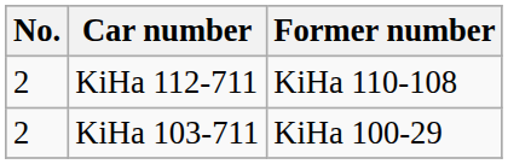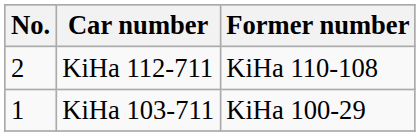 <table class="wikitable">
 <tr>
 <th>No.</th>
 <th>Car number</th>
 <th>Former number</th>
 </tr>
 <tr>
 <td>2</td>
 <td>KiHa 112-711</td>
 <td>KiHa 110-108</td>
 </tr>
 <tr>
-<td>2</td>
+<td>1</td>
 <td>KiHa 103-711</td>
 <td>KiHa 100-29</td>
 </tr>
 </table>
